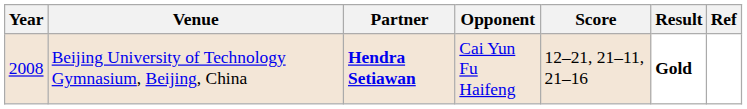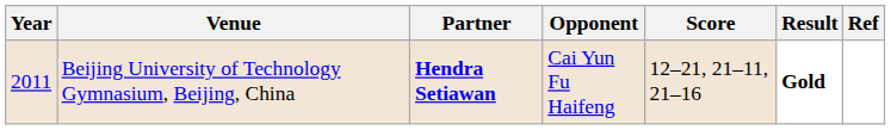 <table class="sortable wikitable" style="font-size: 90%">
 <tr>
 <th>Year</th>
 <th>Venue</th>
 <th>Partner</th>
 <th>Opponent</th>
 <th>Score</th>
 <th>Result</th>
 <th>Ref</th>
 </tr>
 <tr style="background:#F3E6D7">
-<td align="center"><a href='#'>2008</a></td>
+<td align="center"><a href='#'>2011</a></td>
 <td align="left"><a href='#'>Beijing University of Technology Gymnasium</a>, <a href='#'>Beijing</a>, China</td>
 <td align="left"><strong> <a href='#'>Hendra Setiawan</a></strong></td>
 <td align="left"> <a href='#'>Cai Yun</a> <br>  <a href='#'>Fu Haifeng</a></td>
 <td align="left">12–21, 21–11, 21–16</td>
 <td style="text-align:left; background:white"> <strong>Gold</strong></td>
 <td style="text-align:center; background:white"></td>
 </tr>
 </table>
